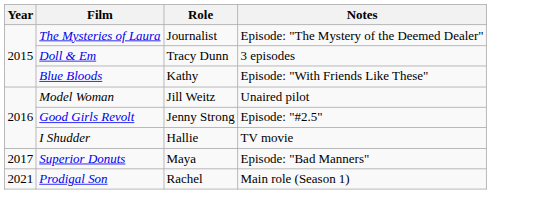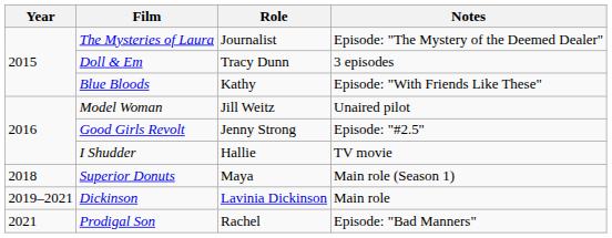 <table class="wikitable">
 <tr>
 <th>Year</th>
 <th>Film</th>
 <th>Role</th>
 <th class="unsortable">Notes</th>
 </tr>
 <tr>
 <td rowspan=3>2015</td>
 <td><em><a href='#'>The Mysteries of Laura</a></em></td>
 <td>Journalist</td>
 <td>Episode: "The Mystery of the Deemed Dealer"</td>
 </tr>
 <tr>
 <td><em><a href='#'>Doll & Em</a></em></td>
 <td>Tracy Dunn</td>
 <td>3 episodes</td>
 </tr>
 <tr>
 <td><em><a href='#'>Blue Bloods</a></em></td>
 <td>Kathy</td>
 <td>Episode: "With Friends Like These"</td>
 </tr>
 <tr>
 <td rowspan=3>2016</td>
 <td><em>Model Woman</em></td>
 <td>Jill Weitz</td>
 <td>Unaired pilot</td>
 </tr>
 <tr>
 <td><em><a href='#'>Good Girls Revolt</a></em></td>
 <td>Jenny Strong</td>
 <td>Episode: "#2.5"</td>
 </tr>
 <tr>
 <td><em>I Shudder</em></td>
 <td>Hallie</td>
 <td>TV movie</td>
 </tr>
 <tr>
-<td>2017</td>
+<td>2018</td>
 <td><em><a href='#'>Superior Donuts</a></em></td>
 <td>Maya</td>
-<td>Episode: "Bad Manners"</td>
+<td>Main role (Season 1)</td>
+</tr>
+<tr>
+<td>2019–2021</td>
+<td><em><a href='#'>Dickinson</a></em></td>
+<td><a href='#'>Lavinia Dickinson</a></td>
+<td>Main role</td>
 </tr>
 <tr>
 <td>2021</td>
 <td><em><a href='#'>Prodigal Son</a></em></td>
 <td>Rachel</td>
-<td>Main role (Season 1)</td>
+<td>Episode: "Bad Manners"</td>
 </tr>
 </table>
